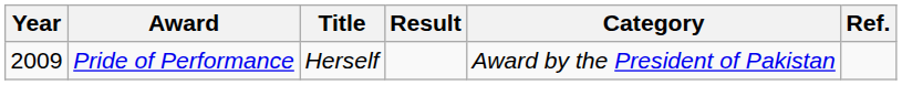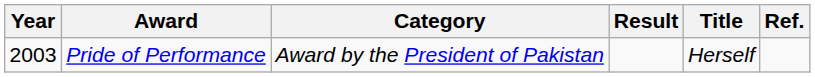 <table class="wikitable">
 <tr>
 <th>Year</th>
 <th>Award</th>
+<th>Category</th>
+<th>Result</th>
 <th>Title</th>
-<th>Result</th>
-<th>Category</th>
 <th>Ref.</th>
 </tr>
 <tr>
-<td>2009</td>
+<td>2003</td>
 <td><em><a href='#'>Pride of Performance</a></em></td>
+<td><em>Award by the <a href='#'>President of Pakistan</a></em></td>
+<td></td>
 <td><em>Herself</em></td>
-<td></td>
-<td><em>Award by the <a href='#'>President of Pakistan</a></em></td>
 <td></td>
 </tr>
 </table>
